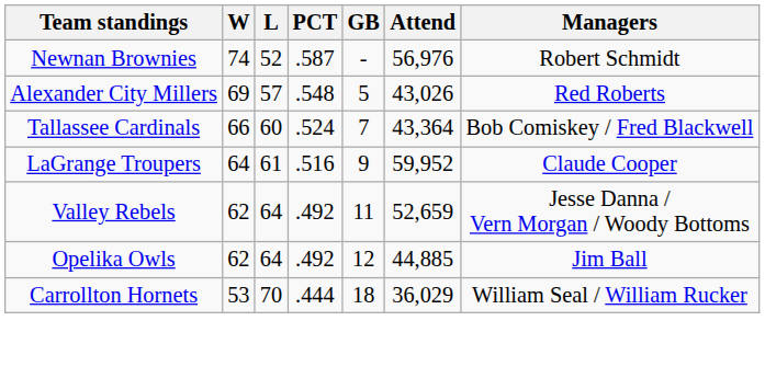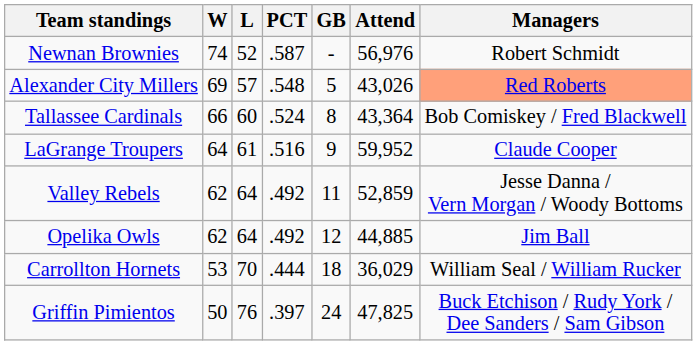 <table class="wikitable" style="text-align:center">
 <tr>
 <th>Team standings</th>
 <th>W</th>
 <th>L</th>
 <th>PCT</th>
 <th>GB</th>
 <th>Attend</th>
 <th>Managers</th>
 </tr>
 <tr>
 <td><a href='#'>Newnan Brownies</a></td>
 <td>74</td>
 <td>52</td>
 <td>.587</td>
 <td>-</td>
 <td>56,976</td>
 <td>Robert Schmidt</td>
 </tr>
 <tr>
 <td><a href='#'>Alexander City Millers</a></td>
 <td>69</td>
 <td>57</td>
 <td>.548</td>
 <td>5</td>
 <td>43,026</td>
-<td><a href='#'>Red Roberts</a></td>
+<td style="background: lightsalmon;"><a href='#'>Red Roberts</a></td>
 </tr>
 <tr>
 <td><a href='#'>Tallassee Cardinals</a></td>
 <td>66</td>
 <td>60</td>
 <td>.524</td>
-<td>7</td>
+<td>8</td>
 <td>43,364</td>
 <td>Bob Comiskey / <a href='#'>Fred Blackwell</a></td>
 </tr>
 <tr>
 <td><a href='#'>LaGrange Troupers</a></td>
 <td>64</td>
 <td>61</td>
 <td>.516</td>
 <td>9</td>
 <td>59,952</td>
 <td><a href='#'>Claude Cooper</a></td>
 </tr>
 <tr>
 <td><a href='#'>Valley Rebels</a></td>
 <td>62</td>
 <td>64</td>
 <td>.492</td>
 <td>11</td>
-<td>52,659</td>
+<td>52,859</td>
 <td>Jesse Danna /<br> <a href='#'>Vern Morgan</a> / Woody Bottoms</td>
 </tr>
 <tr>
 <td><a href='#'>Opelika Owls</a></td>
 <td>62</td>
 <td>64</td>
 <td>.492</td>
 <td>12</td>
 <td>44,885</td>
 <td><a href='#'>Jim Ball</a></td>
 </tr>
 <tr>
 <td><a href='#'>Carrollton Hornets</a></td>
 <td>53</td>
 <td>70</td>
 <td>.444</td>
 <td>18</td>
 <td>36,029</td>
 <td>William Seal / <a href='#'>William Rucker</a></td>
 </tr>
+<tr>
+<td><a href='#'>Griffin Pimientos</a></td>
+<td>50</td>
+<td>76</td>
+<td>.397</td>
+<td>24</td>
+<td>47,825</td>
+<td><a href='#'>Buck Etchison</a> / <a href='#'>Rudy York</a> /<br> <a href='#'>Dee Sanders</a> / <a href='#'>Sam Gibson</a></td>
+</tr>
 </table>
